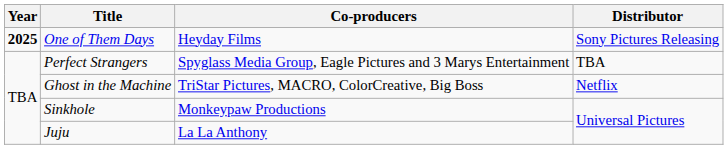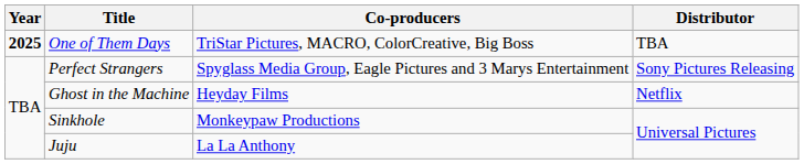 <table class="wikitable sortable">
 <tr>
 <th>Year</th>
 <th>Title</th>
 <th>Co-producers</th>
 <th>Distributor</th>
 </tr>
 <tr>
 <td><strong>2025</strong></td>
 <td><em><a href='#'>One of Them Days</a></em></td>
-<td><a href='#'>Heyday Films</a></td>
-<td><a href='#'>Sony Pictures Releasing</a></td>
+<td><a href='#'>TriStar Pictures</a>, MACRO, ColorCreative, Big Boss</td>
+<td>TBA</td>
 </tr>
 <tr>
 <td rowspan="4">TBA</td>
 <td><em>Perfect Strangers</em></td>
 <td><a href='#'>Spyglass Media Group</a>, Eagle Pictures and 3 Marys Entertainment</td>
-<td>TBA</td>
+<td><a href='#'>Sony Pictures Releasing</a></td>
 </tr>
 <tr>
 <td><em>Ghost in the Machine</em></td>
-<td><a href='#'>TriStar Pictures</a>, MACRO, ColorCreative, Big Boss</td>
+<td><a href='#'>Heyday Films</a></td>
 <td><a href='#'>Netflix</a></td>
 </tr>
 <tr>
 <td><em>Sinkhole</em></td>
 <td><a href='#'>Monkeypaw Productions</a></td>
 <td rowspan="2"><a href='#'>Universal Pictures</a></td>
 </tr>
 <tr>
 <td><em>Juju</em></td>
 <td><a href='#'>La La Anthony</a></td>
 </tr>
 </table>
